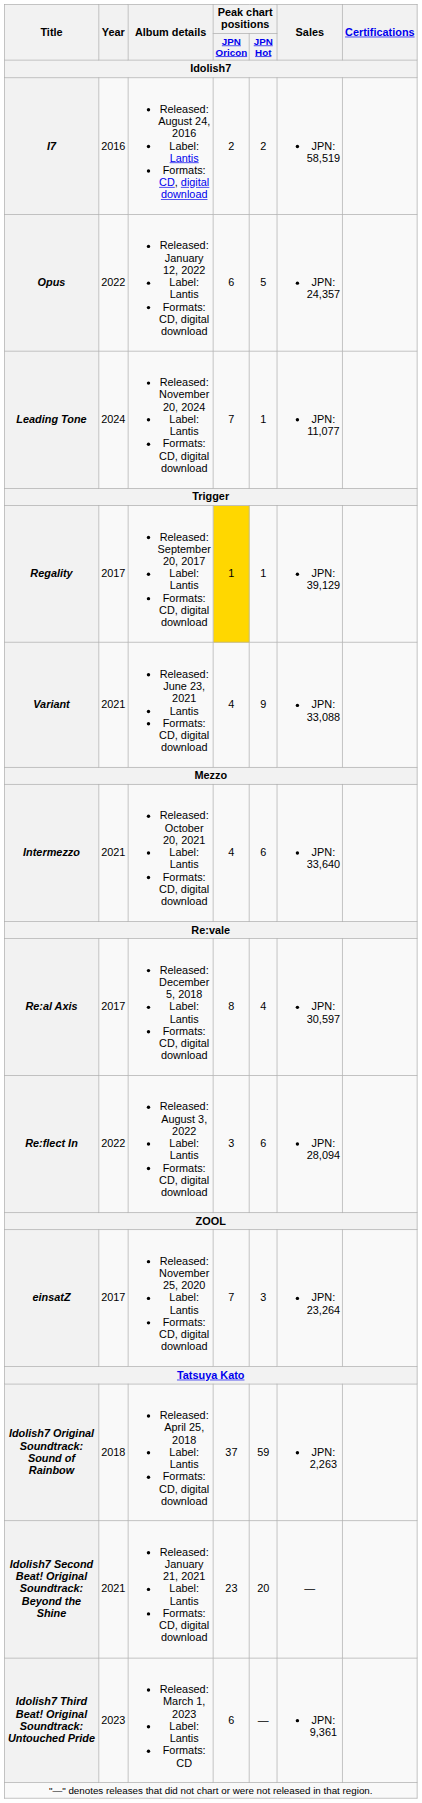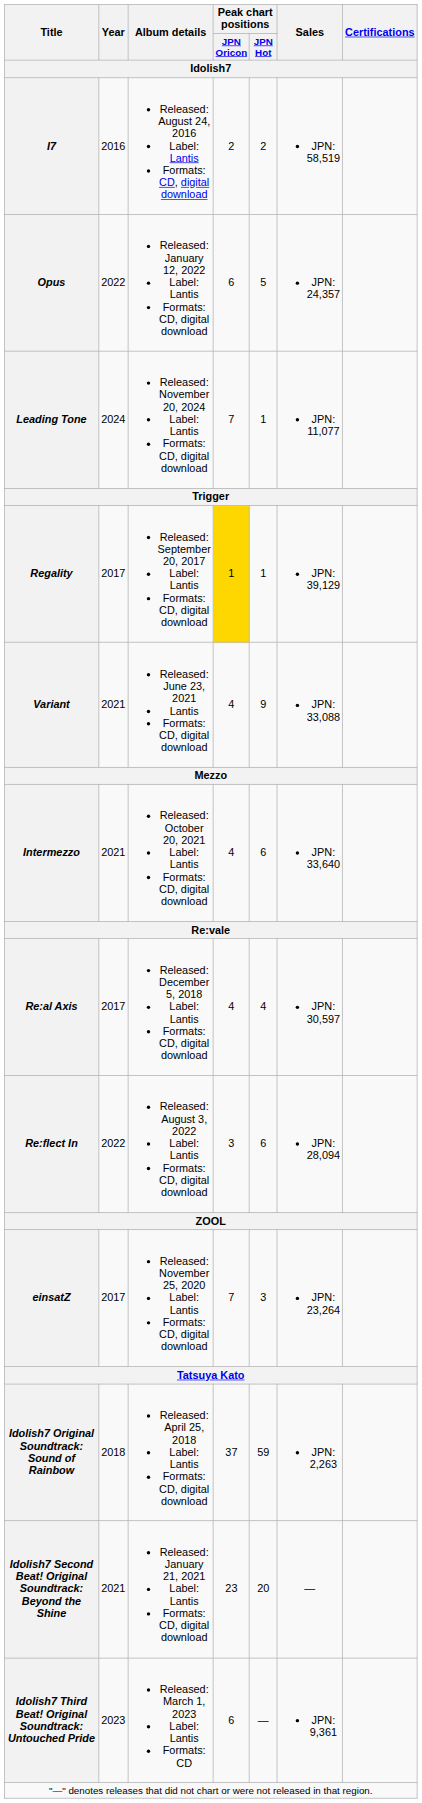 <table class="wikitable plainrowheaders" style="text-align:center;">
 <tr>
 <th scope="col" rowspan="2" style="width:12em;">Title</th>
 <th scope="col" rowspan="2">Year</th>
 <th scope="col" rowspan="2">Album details</th>
 <th scope="col" colspan="2">Peak chart positions</th>
 <th scope="col" rowspan="2">Sales<br></th>
 <th scope="col" rowspan="2"><a href='#'>Certifications</a></th>
 </tr>
 <tr>
 <th scope="col" style="width:3em;font-size:90%;"><a href='#'>JPN<br>Oricon</a><br></th>
 <th scope="col" style="width:3em;font-size:90%;"><a href='#'>JPN<br>Hot</a><br></th>
 </tr>
 <tr>
 <th scope="col" colspan="7">Idolish7</th>
 </tr>
 <tr>
 <th scope="row"><em>I7</em></th>
 <td>2016</td>
 <td><br><ul><li>Released: August 24, 2016</li><li>Label: <a href='#'>Lantis</a></li><li>Formats: <a href='#'>CD</a>, <a href='#'>digital download</a></li></ul></td>
 <td>2</td>
 <td>2</td>
 <td><br><ul><li>JPN: 58,519</li></ul></td>
 <td></td>
 </tr>
 <tr>
 <th scope="row"><em>Opus</em></th>
 <td>2022</td>
 <td><br><ul><li>Released: January 12, 2022</li><li>Label: Lantis</li><li>Formats: CD, digital download</li></ul></td>
 <td>6</td>
 <td>5</td>
 <td><br><ul><li>JPN: 24,357</li></ul></td>
 <td></td>
 </tr>
 <tr>
 <th scope="row"><em>Leading Tone</em></th>
 <td>2024</td>
 <td><br><ul><li>Released: November 20, 2024</li><li>Label: Lantis</li><li>Formats: CD, digital download</li></ul></td>
 <td>7</td>
 <td>1</td>
 <td><br><ul><li>JPN: 11,077</li></ul></td>
 <td></td>
 </tr>
 <tr>
 <th scope="col" colspan="7">Trigger</th>
 </tr>
 <tr>
 <th scope="row"><em>Regality</em></th>
 <td>2017</td>
 <td><br><ul><li>Released: September 20, 2017</li><li>Label: Lantis</li><li>Formats: CD, digital download</li></ul></td>
 <td style="background: gold;">1</td>
 <td>1</td>
 <td><br><ul><li>JPN: 39,129</li></ul></td>
 <td></td>
 </tr>
 <tr>
 <th scope="row"><em>Variant</em></th>
 <td>2021</td>
 <td><br><ul><li>Released: June 23, 2021</li><li>Lantis</li><li>Formats: CD, digital download</li></ul></td>
 <td>4</td>
 <td>9</td>
 <td><br><ul><li>JPN: 33,088</li></ul></td>
 <td></td>
 </tr>
 <tr>
 <th scope="col" colspan="7">Mezzo</th>
 </tr>
 <tr>
 <th scope="row"><em>Intermezzo</em></th>
 <td>2021</td>
 <td><br><ul><li>Released: October 20, 2021</li><li>Label: Lantis</li><li>Formats: CD, digital download</li></ul></td>
 <td>4</td>
 <td>6</td>
 <td><br><ul><li>JPN: 33,640</li></ul></td>
 <td></td>
 </tr>
 <tr>
 <th scope="col" colspan="7">Re:vale</th>
 </tr>
 <tr>
 <th scope="row"><em>Re:al Axis</em></th>
 <td>2017</td>
 <td><br><ul><li>Released: December 5, 2018</li><li>Label: Lantis</li><li>Formats: CD, digital download</li></ul></td>
-<td>8</td>
+<td>4</td>
 <td>4</td>
 <td><br><ul><li>JPN: 30,597</li></ul></td>
 <td></td>
 </tr>
 <tr>
 <th scope="row"><em>Re:flect In</em></th>
 <td>2022</td>
 <td><br><ul><li>Released: August 3, 2022</li><li>Label: Lantis</li><li>Formats: CD, digital download</li></ul></td>
 <td>3</td>
 <td>6</td>
 <td><br><ul><li>JPN: 28,094</li></ul></td>
 <td></td>
 </tr>
 <tr>
 <th scope="col" colspan="7">ZOOL</th>
 </tr>
 <tr>
 <th scope="row"><em>einsatZ</em></th>
 <td>2017</td>
 <td><br><ul><li>Released: November 25, 2020</li><li>Label: Lantis</li><li>Formats: CD, digital download</li></ul></td>
 <td>7</td>
 <td>3</td>
 <td><br><ul><li>JPN: 23,264</li></ul></td>
 <td></td>
 </tr>
 <tr>
 <th scope="col" colspan="7"><a href='#'>Tatsuya Kato</a></th>
 </tr>
 <tr>
 <th scope="row"><em>Idolish7 Original Soundtrack: Sound of Rainbow</em></th>
 <td>2018</td>
 <td><br><ul><li>Released: April 25, 2018</li><li>Label: Lantis</li><li>Formats: CD, digital download</li></ul></td>
 <td>37</td>
 <td>59</td>
 <td><br><ul><li>JPN: 2,263</li></ul></td>
 <td></td>
 </tr>
 <tr>
 <th scope="row"><em>Idolish7 Second Beat! Original Soundtrack: Beyond the Shine</em></th>
 <td>2021</td>
 <td><br><ul><li>Released: January 21, 2021</li><li>Label: Lantis</li><li>Formats: CD, digital download</li></ul></td>
 <td>23</td>
 <td>20</td>
 <td>—</td>
 <td></td>
 </tr>
 <tr>
 <th scope="row"><em>Idolish7 Third Beat! Original Soundtrack: Untouched Pride</em></th>
 <td>2023</td>
 <td><br><ul><li>Released: March 1, 2023</li><li>Label: Lantis</li><li>Formats: CD</li></ul></td>
 <td>6</td>
 <td>—</td>
 <td><br><ul><li>JPN: 9,361</li></ul></td>
 <td></td>
 </tr>
 <tr>
 <td colspan="7" style="font-size:90%;">"—" denotes releases that did not chart or were not released in that region.</td>
 </tr>
 </table>
